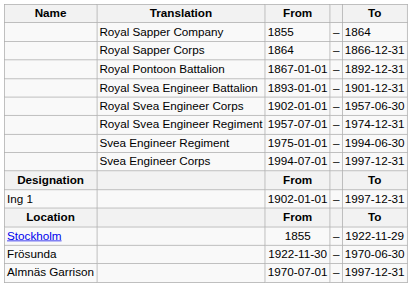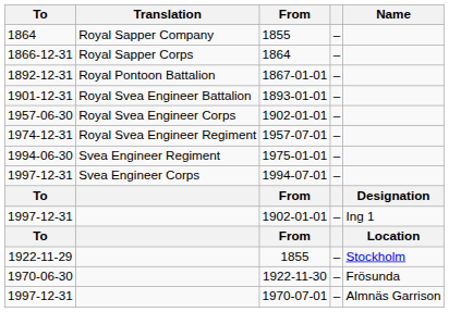 <table class="wikitable">
 <tr>
-<th style="font-weight:bold;">Name</th>
+<th style="text-align: center; font-weight:bold;">To</th>
 <th style="font-weight:bold;">Translation</th>
 <th style="text-align: center; font-weight:bold;">From</th>
 <th></th>
-<th style="text-align: center; font-weight:bold;">To</th>
+<th style="font-weight:bold;">Name</th>
 </tr>
 <tr>
-<td style="font-style:italic;"></td>
+<td>1864</td>
 <td>Royal Sapper Company</td>
 <td>1855</td>
 <td>–</td>
-<td>1864</td>
+<td style="font-style:italic;"></td>
 </tr>
 <tr>
-<td style="font-style:italic;"></td>
+<td>1866-12-31</td>
 <td>Royal Sapper Corps</td>
 <td>1864</td>
 <td>–</td>
-<td>1866-12-31</td>
+<td style="font-style:italic;"></td>
 </tr>
 <tr>
-<td style="font-style:italic;"></td>
+<td>1892-12-31</td>
 <td>Royal Pontoon Battalion</td>
 <td>1867-01-01</td>
 <td>–</td>
-<td>1892-12-31</td>
+<td style="font-style:italic;"></td>
 </tr>
 <tr>
-<td style="font-style:italic;"></td>
+<td>1901-12-31</td>
 <td>Royal Svea Engineer Battalion</td>
 <td>1893-01-01</td>
 <td>–</td>
-<td>1901-12-31</td>
+<td style="font-style:italic;"></td>
 </tr>
 <tr>
-<td style="font-style:italic;"></td>
+<td>1957-06-30</td>
 <td>Royal Svea Engineer Corps</td>
 <td>1902-01-01</td>
 <td>–</td>
-<td>1957-06-30</td>
+<td style="font-style:italic;"></td>
 </tr>
 <tr>
-<td style="font-style:italic;"></td>
+<td>1974-12-31</td>
 <td>Royal Svea Engineer Regiment</td>
 <td>1957-07-01</td>
 <td>–</td>
-<td>1974-12-31</td>
+<td style="font-style:italic;"></td>
 </tr>
 <tr>
-<td style="font-style:italic;"></td>
+<td>1994-06-30</td>
 <td>Svea Engineer Regiment</td>
 <td>1975-01-01</td>
 <td>–</td>
-<td>1994-06-30</td>
+<td style="font-style:italic;"></td>
 </tr>
 <tr>
-<td style="font-style:italic;"></td>
+<td>1997-12-31</td>
 <td>Svea Engineer Corps</td>
 <td>1994-07-01</td>
 <td>–</td>
-<td>1997-12-31</td>
+<td style="font-style:italic;"></td>
 </tr>
 <tr>
-<th style="font-weight:bold;">Designation</th>
+<th style="text-align: center; font-weight:bold;">To</th>
 <th style="font-weight:bold;"></th>
 <th style="text-align: center; font-weight:bold;">From</th>
 <th></th>
-<th style="text-align: center; font-weight:bold;">To</th>
+<th style="font-weight:bold;">Designation</th>
 </tr>
 <tr>
-<td>Ing 1</td>
+<td style="text-align: center;">1997-12-31</td>
 <td></td>
 <td style="text-align: center;">1902-01-01</td>
 <td style="text-align: center;">–</td>
-<td style="text-align: center;">1997-12-31</td>
+<td>Ing 1</td>
 </tr>
 <tr>
-<th style="font-weight:bold;">Location</th>
+<th style="text-align: center; font-weight:bold;">To</th>
 <th style="font-weight:bold;"></th>
 <th style="text-align: center; font-weight:bold;">From</th>
 <th></th>
-<th style="text-align: center; font-weight:bold;">To</th>
+<th style="font-weight:bold;">Location</th>
 </tr>
 <tr>
-<td><a href='#'>Stockholm</a></td>
+<td style="text-align: center;">1922-11-29</td>
 <td></td>
 <td style="text-align: center;">1855</td>
 <td style="text-align: center;">–</td>
-<td style="text-align: center;">1922-11-29</td>
+<td><a href='#'>Stockholm</a></td>
 </tr>
 <tr>
-<td>Frösunda</td>
+<td style="text-align: center;">1970-06-30</td>
 <td></td>
 <td style="text-align: center;">1922-11-30</td>
 <td style="text-align: center;">–</td>
-<td style="text-align: center;">1970-06-30</td>
+<td>Frösunda</td>
 </tr>
 <tr>
-<td>Almnäs Garrison</td>
+<td style="text-align: center;">1997-12-31</td>
 <td></td>
 <td style="text-align: center;">1970-07-01</td>
 <td style="text-align: center;">–</td>
-<td style="text-align: center;">1997-12-31</td>
+<td>Almnäs Garrison</td>
 </tr>
 </table>
